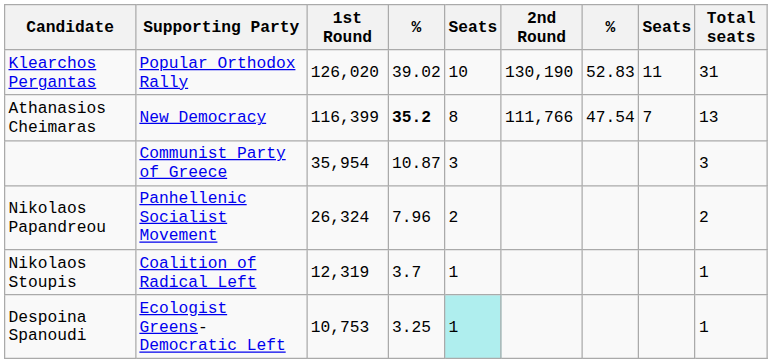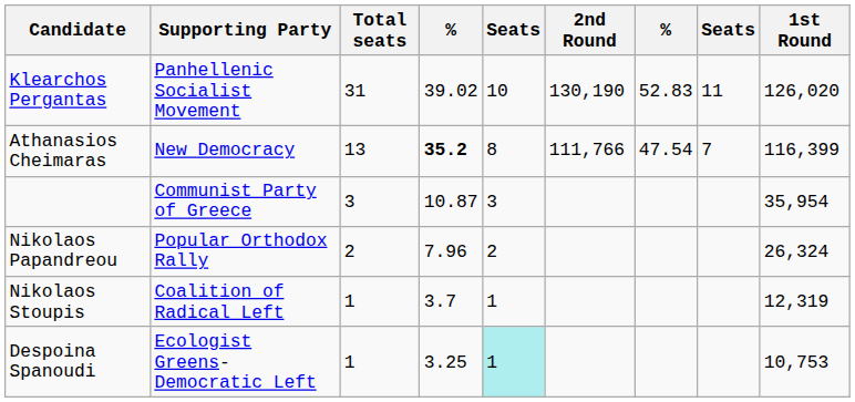 <table class="wikitable sortable">
 <tr>
 <th>Candidate</th>
 <th>Supporting Party</th>
-<th>1st Round</th>
+<th>Total seats</th>
 <th>%</th>
 <th>Seats</th>
 <th>2nd Round</th>
 <th>%</th>
 <th>Seats</th>
-<th>Total seats</th>
+<th>1st Round</th>
 </tr>
 <tr>
 <td><a href='#'>Klearchos Pergantas</a></td>
-<td> <a href='#'>Popular Orthodox Rally</a></td>
-<td>126,020</td>
+<td> <a href='#'>Panhellenic Socialist Movement</a></td>
+<td>31</td>
 <td>39.02</td>
 <td>10</td>
 <td>130,190</td>
 <td>52.83</td>
 <td>11</td>
-<td>31</td>
+<td>126,020</td>
 </tr>
 <tr>
 <td>Athanasios Cheimaras</td>
 <td> <a href='#'>New Democracy</a></td>
-<td>116,399</td>
+<td>13</td>
 <td><strong>35.2</strong></td>
 <td>8</td>
 <td>111,766</td>
 <td>47.54</td>
 <td>7</td>
-<td>13</td>
+<td>116,399</td>
 </tr>
 <tr>
 <td></td>
 <td> <a href='#'>Communist Party of Greece</a></td>
-<td>35,954</td>
+<td>3</td>
 <td>10.87</td>
 <td>3</td>
 <td></td>
 <td></td>
 <td></td>
-<td>3</td>
+<td>35,954</td>
 </tr>
 <tr>
 <td>Nikolaos Papandreou</td>
-<td> <a href='#'>Panhellenic Socialist Movement</a></td>
-<td>26,324</td>
+<td> <a href='#'>Popular Orthodox Rally</a></td>
+<td>2</td>
 <td>7.96</td>
 <td>2</td>
 <td></td>
 <td></td>
 <td></td>
-<td>2</td>
+<td>26,324</td>
 </tr>
 <tr>
 <td>Nikolaos Stoupis</td>
 <td> <a href='#'>Coalition of Radical Left</a></td>
-<td>12,319</td>
+<td>1</td>
 <td>3.7</td>
 <td>1</td>
 <td></td>
 <td></td>
 <td></td>
-<td>1</td>
+<td>12,319</td>
 </tr>
 <tr>
 <td>Despoina Spanoudi</td>
 <td> <a href='#'>Ecologist Greens</a>- <a href='#'>Democratic Left</a></td>
-<td>10,753</td>
+<td>1</td>
 <td>3.25</td>
 <td style="background: paleturquoise;">1</td>
 <td></td>
 <td></td>
 <td></td>
-<td>1</td>
+<td>10,753</td>
 </tr>
 </table>
